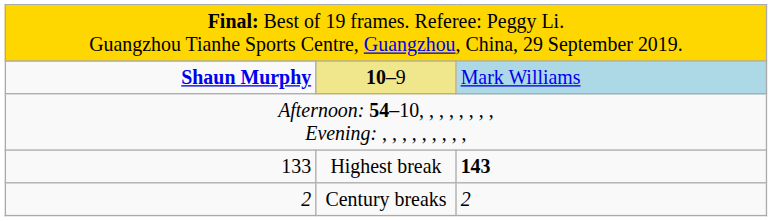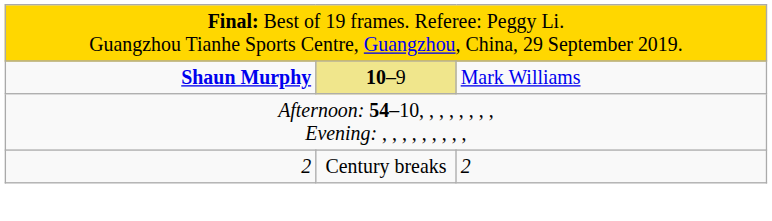 <table class="wikitable" style="font-size: 95%; margin: 1em auto 1em auto;">
 <tr>
 <td colspan="3" align="center" bgcolor="#ffd700"><strong>Final:</strong> Best of 19 frames. Referee: Peggy Li.<br>Guangzhou Tianhe Sports Centre, <a href='#'>Guangzhou</a>, China, 29 September 2019.</td>
 </tr>
 <tr>
 <td width="230" align="right"><strong><a href='#'>Shaun Murphy</a></strong><br></td>
 <td width="100" align="center" style="background: khaki;"><strong>10</strong>–9</td>
-<td width="230" style="background: lightblue;"><a href='#'>Mark Williams</a><br></td>
+<td width="230"><a href='#'>Mark Williams</a><br></td>
 </tr>
 <tr>
 <td colspan="3" align="center" style="font-size: 100%"><em>Afternoon:</em> <strong>54</strong>–10, , , , , , , ,  <br><em>Evening:</em> , , , , , , , , , </td>
-</tr>
-<tr>
-<td align="right">133</td>
-<td align="center">Highest break</td>
-<td><strong>143</strong></td>
 </tr>
 <tr>
 <td align="right"><em>2</em></td>
 <td align="center">Century breaks</td>
 <td><em>2</em></td>
 </tr>
 </table>
